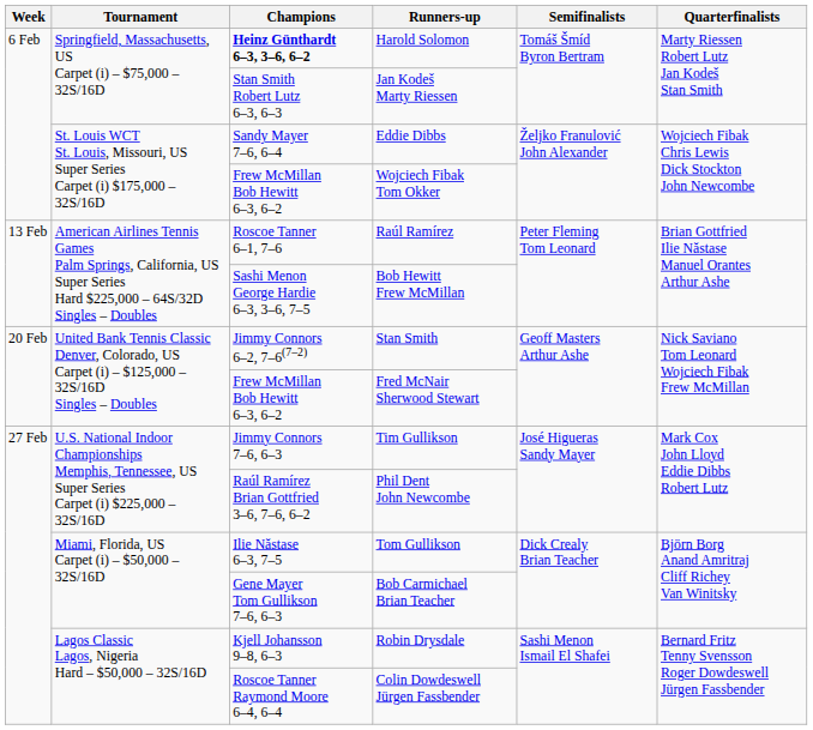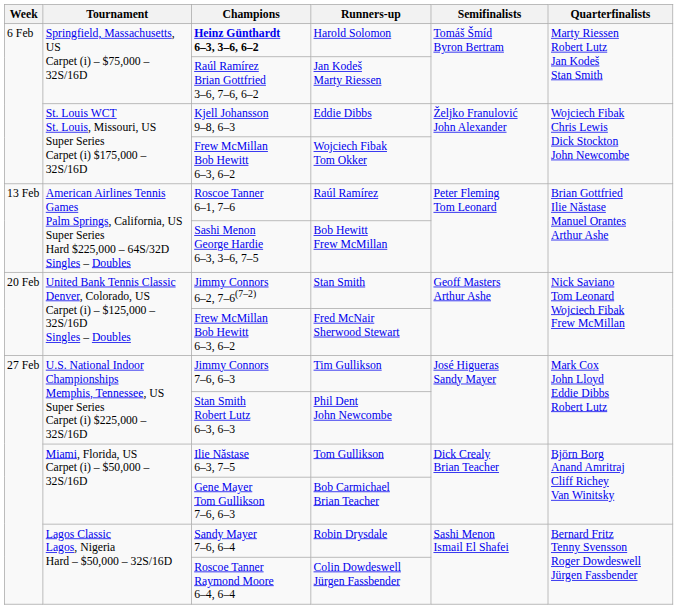 <table class=wikitable style=font-size:95%>
 <tr>
 <th style="width:48px;">Week</th>
 <th style="width:250px;">Tournament</th>
 <th style="width:200px;">Champions</th>
 <th style="width:200px;">Runners-up</th>
 <th style="width:190px;">Semifinalists</th>
 <th style="width:190px;">Quarterfinalists</th>
 </tr>
 <tr valign=top>
 <td rowspan=4>6 Feb</td>
 <td rowspan=2><a href='#'>Springfield, Massachusetts</a>, US <br> Carpet (i) – $75,000 – 32S/16D</td>
 <td><strong> <a href='#'>Heinz Günthardt</a> <br> 6–3, 3–6, 6–2</strong></td>
 <td> <a href='#'>Harold Solomon</a></td>
 <td rowspan=2> <a href='#'>Tomáš Šmíd</a> <br>  <a href='#'>Byron Bertram</a></td>
 <td rowspan=2> <a href='#'>Marty Riessen</a> <br>  <a href='#'>Robert Lutz</a> <br>  <a href='#'>Jan Kodeš</a> <br>  <a href='#'>Stan Smith</a></td>
 </tr>
 <tr valign=top>
-<td> <a href='#'>Stan Smith</a> <br>  <a href='#'>Robert Lutz</a> <br> 6–3, 6–3</td>
+<td> <a href='#'>Raúl Ramírez</a> <br>  <a href='#'>Brian Gottfried</a> <br> 3–6, 7–6, 6–2</td>
 <td> <a href='#'>Jan Kodeš</a> <br>  <a href='#'>Marty Riessen</a></td>
 </tr>
 <tr valign=top>
 <td rowspan=2><a href='#'>St. Louis WCT</a> <br> <a href='#'>St. Louis</a>, Missouri, US <br>Super Series <br> Carpet (i) $175,000 – 32S/16D</td>
-<td> <a href='#'>Sandy Mayer</a> <br> 7–6, 6–4</td>
+<td> <a href='#'>Kjell Johansson</a> <br> 9–8, 6–3</td>
 <td> <a href='#'>Eddie Dibbs</a></td>
 <td rowspan=2> <a href='#'>Željko Franulović</a> <br>  <a href='#'>John Alexander</a></td>
 <td rowspan=2> <a href='#'>Wojciech Fibak</a> <br>  <a href='#'>Chris Lewis</a> <br>  <a href='#'>Dick Stockton</a> <br>  <a href='#'>John Newcombe</a></td>
 </tr>
 <tr valign=top>
 <td> <a href='#'>Frew McMillan</a> <br>  <a href='#'>Bob Hewitt</a> <br> 6–3, 6–2</td>
 <td> <a href='#'>Wojciech Fibak</a> <br>  <a href='#'>Tom Okker</a></td>
 </tr>
 <tr valign=top>
 <td rowspan=2>13 Feb</td>
 <td rowspan=2><a href='#'>American Airlines Tennis Games</a> <br> <a href='#'>Palm Springs</a>, California, US <br>Super Series <br> Hard $225,000 – 64S/32D <br> <a href='#'>Singles</a> – <a href='#'>Doubles</a></td>
 <td> <a href='#'>Roscoe Tanner</a> <br> 6–1, 7–6</td>
 <td> <a href='#'>Raúl Ramírez</a></td>
 <td rowspan=2> <a href='#'>Peter Fleming</a> <br>  <a href='#'>Tom Leonard</a></td>
 <td rowspan=2> <a href='#'>Brian Gottfried</a> <br>  <a href='#'>Ilie Năstase</a> <br>  <a href='#'>Manuel Orantes</a> <br>  <a href='#'>Arthur Ashe</a></td>
 </tr>
 <tr valign=top>
 <td> <a href='#'>Sashi Menon</a> <br>  <a href='#'>George Hardie</a> <br> 6–3, 3–6, 7–5</td>
 <td> <a href='#'>Bob Hewitt</a> <br>  <a href='#'>Frew McMillan</a></td>
 </tr>
 <tr valign=top>
 <td rowspan=2>20 Feb</td>
 <td rowspan=2><a href='#'>United Bank Tennis Classic</a> <br> <a href='#'>Denver</a>, Colorado, US <br> Carpet (i) – $125,000 – 32S/16D <br> <a href='#'>Singles</a> – <a href='#'>Doubles</a></td>
 <td> <a href='#'>Jimmy Connors</a> <br> 6–2, 7–6<sup>(7–2)</sup></td>
 <td> <a href='#'>Stan Smith</a></td>
 <td rowspan=2> <a href='#'>Geoff Masters</a> <br>  <a href='#'>Arthur Ashe</a></td>
 <td rowspan=2> <a href='#'>Nick Saviano</a> <br>  <a href='#'>Tom Leonard</a> <br>  <a href='#'>Wojciech Fibak</a> <br>  <a href='#'>Frew McMillan</a></td>
 </tr>
 <tr valign=top>
 <td> <a href='#'>Frew McMillan</a> <br>  <a href='#'>Bob Hewitt</a> <br> 6–3, 6–2</td>
 <td> <a href='#'>Fred McNair</a> <br>  <a href='#'>Sherwood Stewart</a></td>
 </tr>
 <tr valign=top>
 <td rowspan=6>27 Feb</td>
 <td rowspan=2><a href='#'>U.S. National Indoor Championships</a> <br> <a href='#'>Memphis, Tennessee</a>, US <br>Super Series <br> Carpet (i) $225,000 – 32S/16D</td>
 <td> <a href='#'>Jimmy Connors</a> <br> 7–6, 6–3</td>
 <td> <a href='#'>Tim Gullikson</a></td>
 <td rowspan=2> <a href='#'>José Higueras</a> <br>  <a href='#'>Sandy Mayer</a></td>
 <td rowspan=2> <a href='#'>Mark Cox</a> <br>  <a href='#'>John Lloyd</a> <br>  <a href='#'>Eddie Dibbs</a> <br>  <a href='#'>Robert Lutz</a></td>
 </tr>
 <tr valign=top>
-<td> <a href='#'>Raúl Ramírez</a> <br>  <a href='#'>Brian Gottfried</a> <br> 3–6, 7–6, 6–2</td>
+<td> <a href='#'>Stan Smith</a> <br>  <a href='#'>Robert Lutz</a> <br> 6–3, 6–3</td>
 <td> <a href='#'>Phil Dent</a> <br>  <a href='#'>John Newcombe</a></td>
 </tr>
 <tr valign=top>
 <td rowspan=2><a href='#'>Miami</a>, Florida, US <br> Carpet (i) – $50,000 – 32S/16D</td>
 <td> <a href='#'>Ilie Năstase</a> <br> 6–3, 7–5</td>
 <td> <a href='#'>Tom Gullikson</a></td>
 <td rowspan=2> <a href='#'>Dick Crealy</a> <br>  <a href='#'>Brian Teacher</a></td>
 <td rowspan=2> <a href='#'>Björn Borg</a> <br>  <a href='#'>Anand Amritraj</a> <br>  <a href='#'>Cliff Richey</a> <br>  <a href='#'>Van Winitsky</a></td>
 </tr>
 <tr valign=top>
 <td> <a href='#'>Gene Mayer</a> <br>  <a href='#'>Tom Gullikson</a> <br> 7–6, 6–3</td>
 <td> <a href='#'>Bob Carmichael</a> <br>  <a href='#'>Brian Teacher</a></td>
 </tr>
 <tr valign=top>
 <td rowspan=2><a href='#'>Lagos Classic</a> <br> <a href='#'>Lagos</a>, Nigeria <br> Hard – $50,000 – 32S/16D</td>
-<td> <a href='#'>Kjell Johansson</a> <br> 9–8, 6–3</td>
+<td> <a href='#'>Sandy Mayer</a> <br> 7–6, 6–4</td>
 <td> <a href='#'>Robin Drysdale</a></td>
 <td rowspan=2> <a href='#'>Sashi Menon</a> <br>  <a href='#'>Ismail El Shafei</a></td>
 <td rowspan=2> <a href='#'>Bernard Fritz</a> <br>  <a href='#'>Tenny Svensson</a> <br>  <a href='#'>Roger Dowdeswell</a> <br>  <a href='#'>Jürgen Fassbender</a></td>
 </tr>
 <tr valign=top>
 <td> <a href='#'>Roscoe Tanner</a> <br>  <a href='#'>Raymond Moore</a> <br> 6–4, 6–4</td>
 <td> <a href='#'>Colin Dowdeswell</a> <br>  <a href='#'>Jürgen Fassbender</a></td>
 </tr>
 </table>
